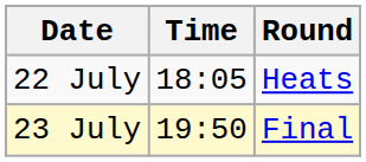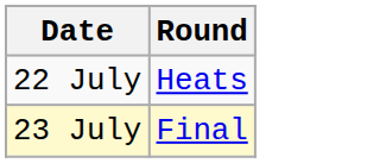 <table class="wikitable">
 <tr>
 <th>Date</th>
-<th>Time</th>
 <th>Round</th>
 </tr>
 <tr>
 <td>22 July</td>
-<td>18:05</td>
 <td><a href='#'>Heats</a></td>
 </tr>
 <tr style=background:lemonchiffon>
 <td>23 July</td>
-<td>19:50</td>
 <td><a href='#'>Final</a></td>
 </tr>
 </table>
